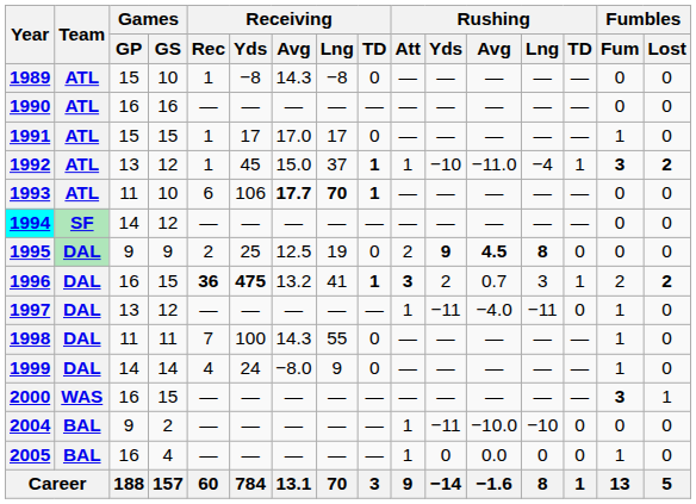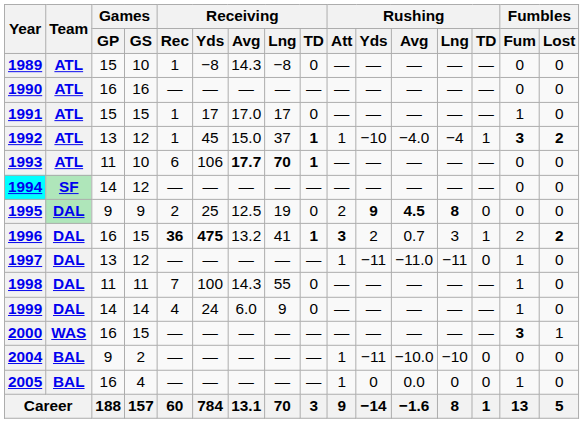 <table class="wikitable" style="text-align:center">
 <tr>
 <th rowspan="2">Year</th>
 <th rowspan="2">Team</th>
 <th colspan="2">Games</th>
 <th colspan="5">Receiving</th>
 <th colspan="5">Rushing</th>
 <th colspan="2">Fumbles</th>
 </tr>
 <tr>
 <th>GP</th>
 <th>GS</th>
 <th>Rec</th>
 <th>Yds</th>
 <th>Avg</th>
 <th>Lng</th>
 <th>TD</th>
 <th>Att</th>
 <th>Yds</th>
 <th>Avg</th>
 <th>Lng</th>
 <th>TD</th>
 <th>Fum</th>
 <th>Lost</th>
 </tr>
 <tr>
 <th><a href='#'>1989</a></th>
 <th><a href='#'>ATL</a></th>
 <td>15</td>
 <td>10</td>
 <td>1</td>
 <td>−8</td>
 <td>14.3</td>
 <td>−8</td>
 <td>0</td>
 <td>—</td>
 <td>—</td>
 <td>—</td>
 <td>—</td>
 <td>—</td>
 <td>0</td>
 <td>0</td>
 </tr>
 <tr>
 <th><a href='#'>1990</a></th>
 <th><a href='#'>ATL</a></th>
 <td>16</td>
 <td>16</td>
 <td>—</td>
 <td>—</td>
 <td>—</td>
 <td>—</td>
 <td>—</td>
 <td>—</td>
 <td>—</td>
 <td>—</td>
 <td>—</td>
 <td>—</td>
 <td>0</td>
 <td>0</td>
 </tr>
 <tr>
 <th><a href='#'>1991</a></th>
 <th><a href='#'>ATL</a></th>
 <td>15</td>
 <td>15</td>
 <td>1</td>
 <td>17</td>
 <td>17.0</td>
 <td>17</td>
 <td>0</td>
 <td>—</td>
 <td>—</td>
 <td>—</td>
 <td>—</td>
 <td>—</td>
 <td>1</td>
 <td>0</td>
 </tr>
 <tr>
 <th><a href='#'>1992</a></th>
 <th><a href='#'>ATL</a></th>
 <td>13</td>
 <td>12</td>
 <td>1</td>
 <td>45</td>
 <td>15.0</td>
 <td>37</td>
 <td><strong>1</strong></td>
 <td>1</td>
 <td>−10</td>
-<td>−11.0</td>
+<td>−4.0</td>
 <td>−4</td>
 <td>1</td>
 <td><strong>3</strong></td>
 <td><strong>2</strong></td>
 </tr>
 <tr>
 <th><a href='#'>1993</a></th>
 <th><a href='#'>ATL</a></th>
 <td>11</td>
 <td>10</td>
 <td>6</td>
 <td>106</td>
 <td><strong>17.7</strong></td>
 <td><strong>70</strong></td>
 <td><strong>1</strong></td>
 <td>—</td>
 <td>—</td>
 <td>—</td>
 <td>—</td>
 <td>—</td>
 <td>0</td>
 <td>0</td>
 </tr>
 <tr>
 <th style="background:#0ff;"><a href='#'>1994</a></th>
 <th style="background:#afe6ba;"><a href='#'>SF</a></th>
 <td>14</td>
 <td>12</td>
 <td>—</td>
 <td>—</td>
 <td>—</td>
 <td>—</td>
 <td>—</td>
 <td>—</td>
 <td>—</td>
 <td>—</td>
 <td>—</td>
 <td>—</td>
 <td>0</td>
 <td>0</td>
 </tr>
 <tr>
 <th><a href='#'>1995</a></th>
 <th style="background:#afe6ba;"><a href='#'>DAL</a></th>
 <td>9</td>
 <td>9</td>
 <td>2</td>
 <td>25</td>
 <td>12.5</td>
 <td>19</td>
 <td>0</td>
 <td>2</td>
 <td><strong>9</strong></td>
 <td><strong>4.5</strong></td>
 <td><strong>8</strong></td>
 <td>0</td>
 <td>0</td>
 <td>0</td>
 </tr>
 <tr>
 <th><a href='#'>1996</a></th>
 <th><a href='#'>DAL</a></th>
 <td>16</td>
 <td>15</td>
 <td><strong>36</strong></td>
 <td><strong>475</strong></td>
 <td>13.2</td>
 <td>41</td>
 <td><strong>1</strong></td>
 <td><strong>3</strong></td>
 <td>2</td>
 <td>0.7</td>
 <td>3</td>
 <td>1</td>
 <td>2</td>
 <td><strong>2</strong></td>
 </tr>
 <tr>
 <th><a href='#'>1997</a></th>
 <th><a href='#'>DAL</a></th>
 <td>13</td>
 <td>12</td>
 <td>—</td>
 <td>—</td>
 <td>—</td>
 <td>—</td>
 <td>—</td>
 <td>1</td>
 <td>−11</td>
-<td>−4.0</td>
+<td>−11.0</td>
 <td>−11</td>
 <td>0</td>
 <td>1</td>
 <td>0</td>
 </tr>
 <tr>
 <th><a href='#'>1998</a></th>
 <th><a href='#'>DAL</a></th>
 <td>11</td>
 <td>11</td>
 <td>7</td>
 <td>100</td>
 <td>14.3</td>
 <td>55</td>
 <td>0</td>
 <td>—</td>
 <td>—</td>
 <td>—</td>
 <td>—</td>
 <td>—</td>
 <td>1</td>
 <td>0</td>
 </tr>
 <tr>
 <th><a href='#'>1999</a></th>
 <th><a href='#'>DAL</a></th>
 <td>14</td>
 <td>14</td>
 <td>4</td>
 <td>24</td>
-<td>−8.0</td>
+<td>6.0</td>
 <td>9</td>
 <td>0</td>
 <td>—</td>
 <td>—</td>
 <td>—</td>
 <td>—</td>
 <td>—</td>
 <td>1</td>
 <td>0</td>
 </tr>
 <tr>
 <th><a href='#'>2000</a></th>
 <th><a href='#'>WAS</a></th>
 <td>16</td>
 <td>15</td>
 <td>—</td>
 <td>—</td>
 <td>—</td>
 <td>—</td>
 <td>—</td>
 <td>—</td>
 <td>—</td>
 <td>—</td>
 <td>—</td>
 <td>—</td>
 <td><strong>3</strong></td>
 <td>1</td>
 </tr>
 <tr>
 <th><a href='#'>2004</a></th>
 <th><a href='#'>BAL</a></th>
 <td>9</td>
 <td>2</td>
 <td>—</td>
 <td>—</td>
 <td>—</td>
 <td>—</td>
 <td>—</td>
 <td>1</td>
 <td>−11</td>
 <td>−10.0</td>
 <td>−10</td>
 <td>0</td>
 <td>0</td>
 <td>0</td>
 </tr>
 <tr>
 <th><a href='#'>2005</a></th>
 <th><a href='#'>BAL</a></th>
 <td>16</td>
 <td>4</td>
 <td>—</td>
 <td>—</td>
 <td>—</td>
 <td>—</td>
 <td>—</td>
 <td>1</td>
 <td>0</td>
 <td>0.0</td>
 <td>0</td>
 <td>0</td>
 <td>1</td>
 <td>0</td>
 </tr>
 <tr>
 <th colspan="2">Career</th>
 <th>188</th>
 <th>157</th>
 <th>60</th>
 <th>784</th>
 <th>13.1</th>
 <th>70</th>
 <th>3</th>
 <th>9</th>
 <th>−14</th>
 <th>−1.6</th>
 <th>8</th>
 <th>1</th>
 <th>13</th>
 <th>5</th>
 </tr>
 </table>
